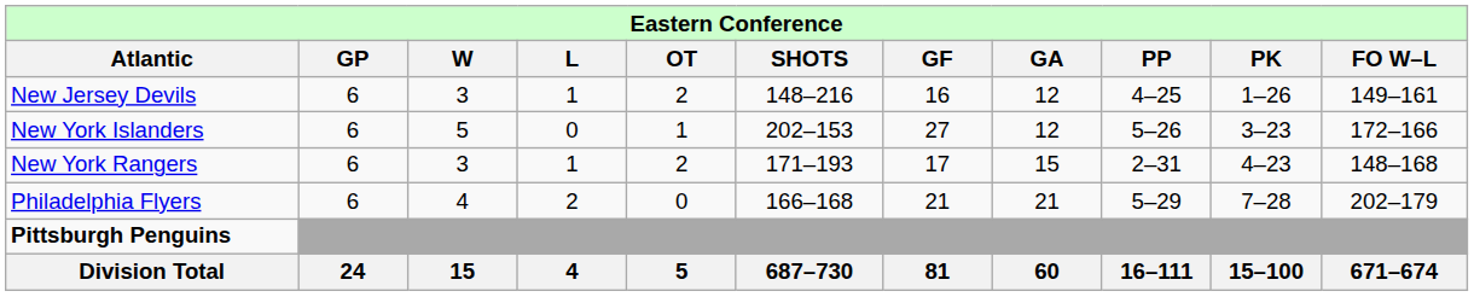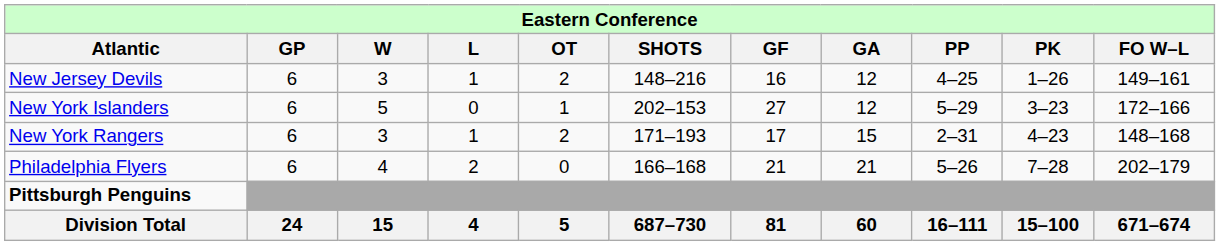 <table class="wikitable" style="text-align:center; width:65em; font-size:85%;">
 <tr style="background:#cfc; font-weight:bold;">
 <td colspan=11>Eastern Conference</td>
 </tr>
 <tr>
 <th width="20%">Atlantic</th>
 <th width="7.5%">GP</th>
 <th width="7.5%">W</th>
 <th width="7.5%">L</th>
 <th width="7.5%">OT</th>
 <th width="10%">SHOTS</th>
 <th width="7.5%">GF</th>
 <th width="7.5%">GA</th>
 <th width="7.5%">PP</th>
 <th width="7.5%">PK</th>
 <th width="10%">FO W–L</th>
 </tr>
 <tr>
 <td align=left><a href='#'>New Jersey Devils</a></td>
 <td>6</td>
 <td>3</td>
 <td>1</td>
 <td>2</td>
 <td>148–216</td>
 <td>16</td>
 <td>12</td>
 <td>4–25</td>
 <td>1–26</td>
 <td>149–161</td>
 </tr>
 <tr>
 <td align=left><a href='#'>New York Islanders</a></td>
 <td>6</td>
 <td>5</td>
 <td>0</td>
 <td>1</td>
 <td>202–153</td>
 <td>27</td>
 <td>12</td>
-<td>5–26</td>
+<td>5–29</td>
 <td>3–23</td>
 <td>172–166</td>
 </tr>
 <tr>
 <td align=left><a href='#'>New York Rangers</a></td>
 <td>6</td>
 <td>3</td>
 <td>1</td>
 <td>2</td>
 <td>171–193</td>
 <td>17</td>
 <td>15</td>
 <td>2–31</td>
 <td>4–23</td>
 <td>148–168</td>
 </tr>
 <tr>
 <td align=left><a href='#'>Philadelphia Flyers</a></td>
 <td>6</td>
 <td>4</td>
 <td>2</td>
 <td>0</td>
 <td>166–168</td>
 <td>21</td>
 <td>21</td>
-<td>5–29</td>
+<td>5–26</td>
 <td>7–28</td>
 <td>202–179</td>
 </tr>
 <tr>
 <td align=left><strong>Pittsburgh Penguins</strong></td>
 <td style="background:darkgray;" colspan=10></td>
 </tr>
 <tr>
 <th>Division Total</th>
 <th>24</th>
 <th>15</th>
 <th>4</th>
 <th>5</th>
 <th>687–730</th>
 <th>81</th>
 <th>60</th>
 <th>16–111</th>
 <th>15–100</th>
 <th>671–674</th>
 </tr>
 </table>
